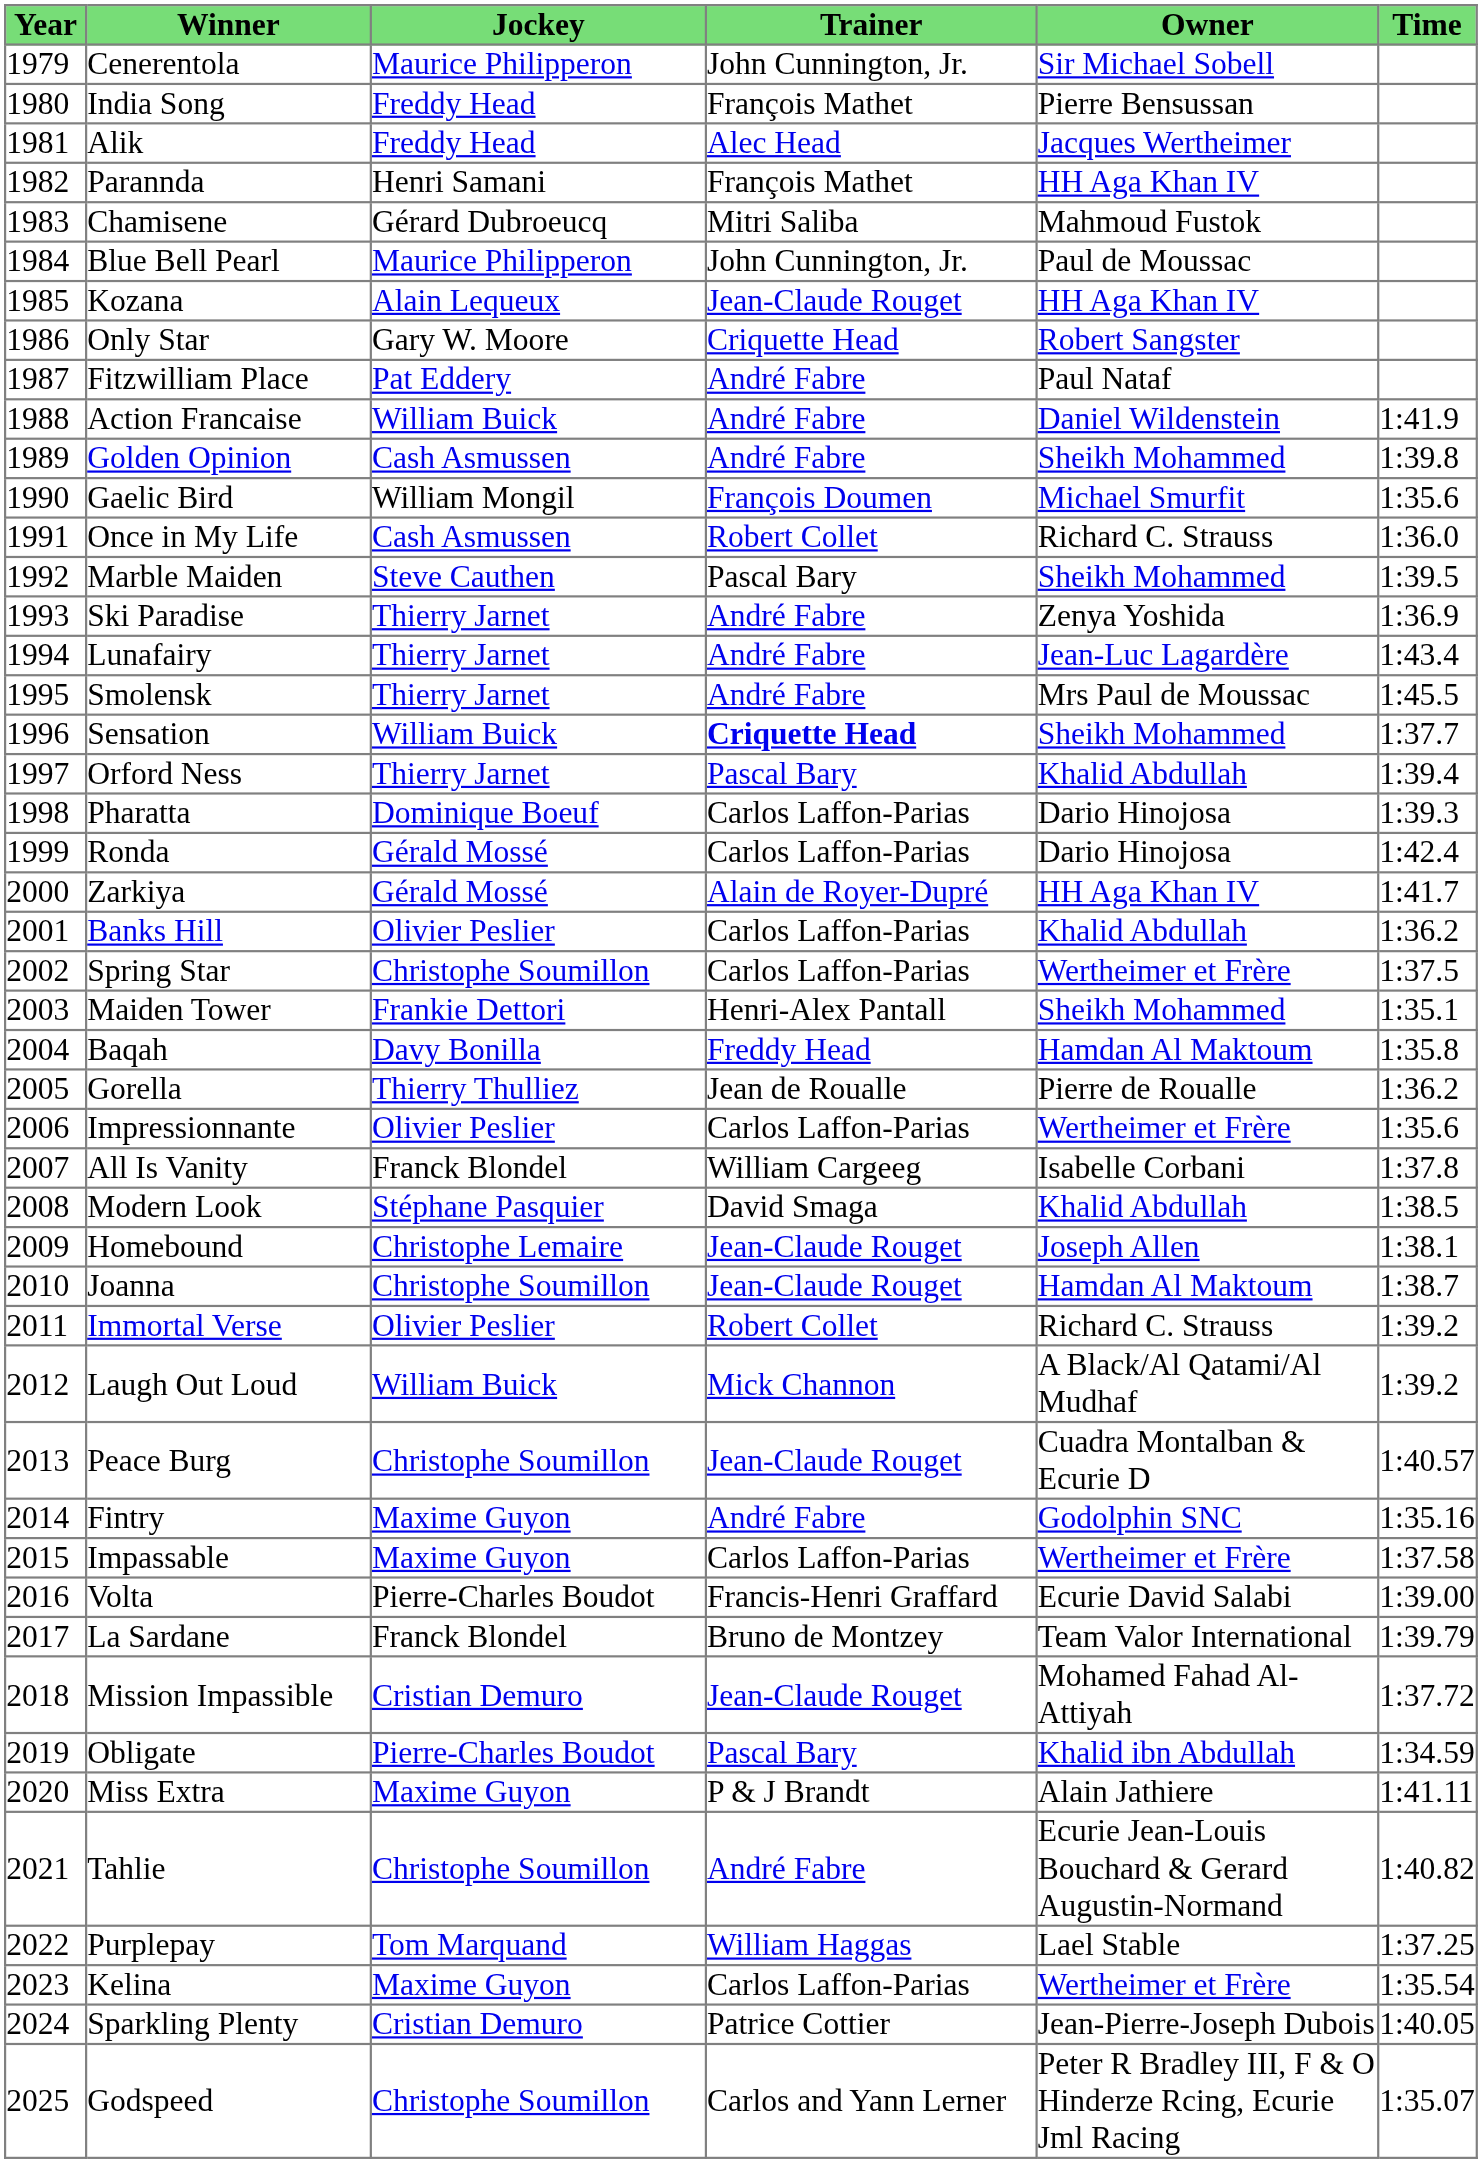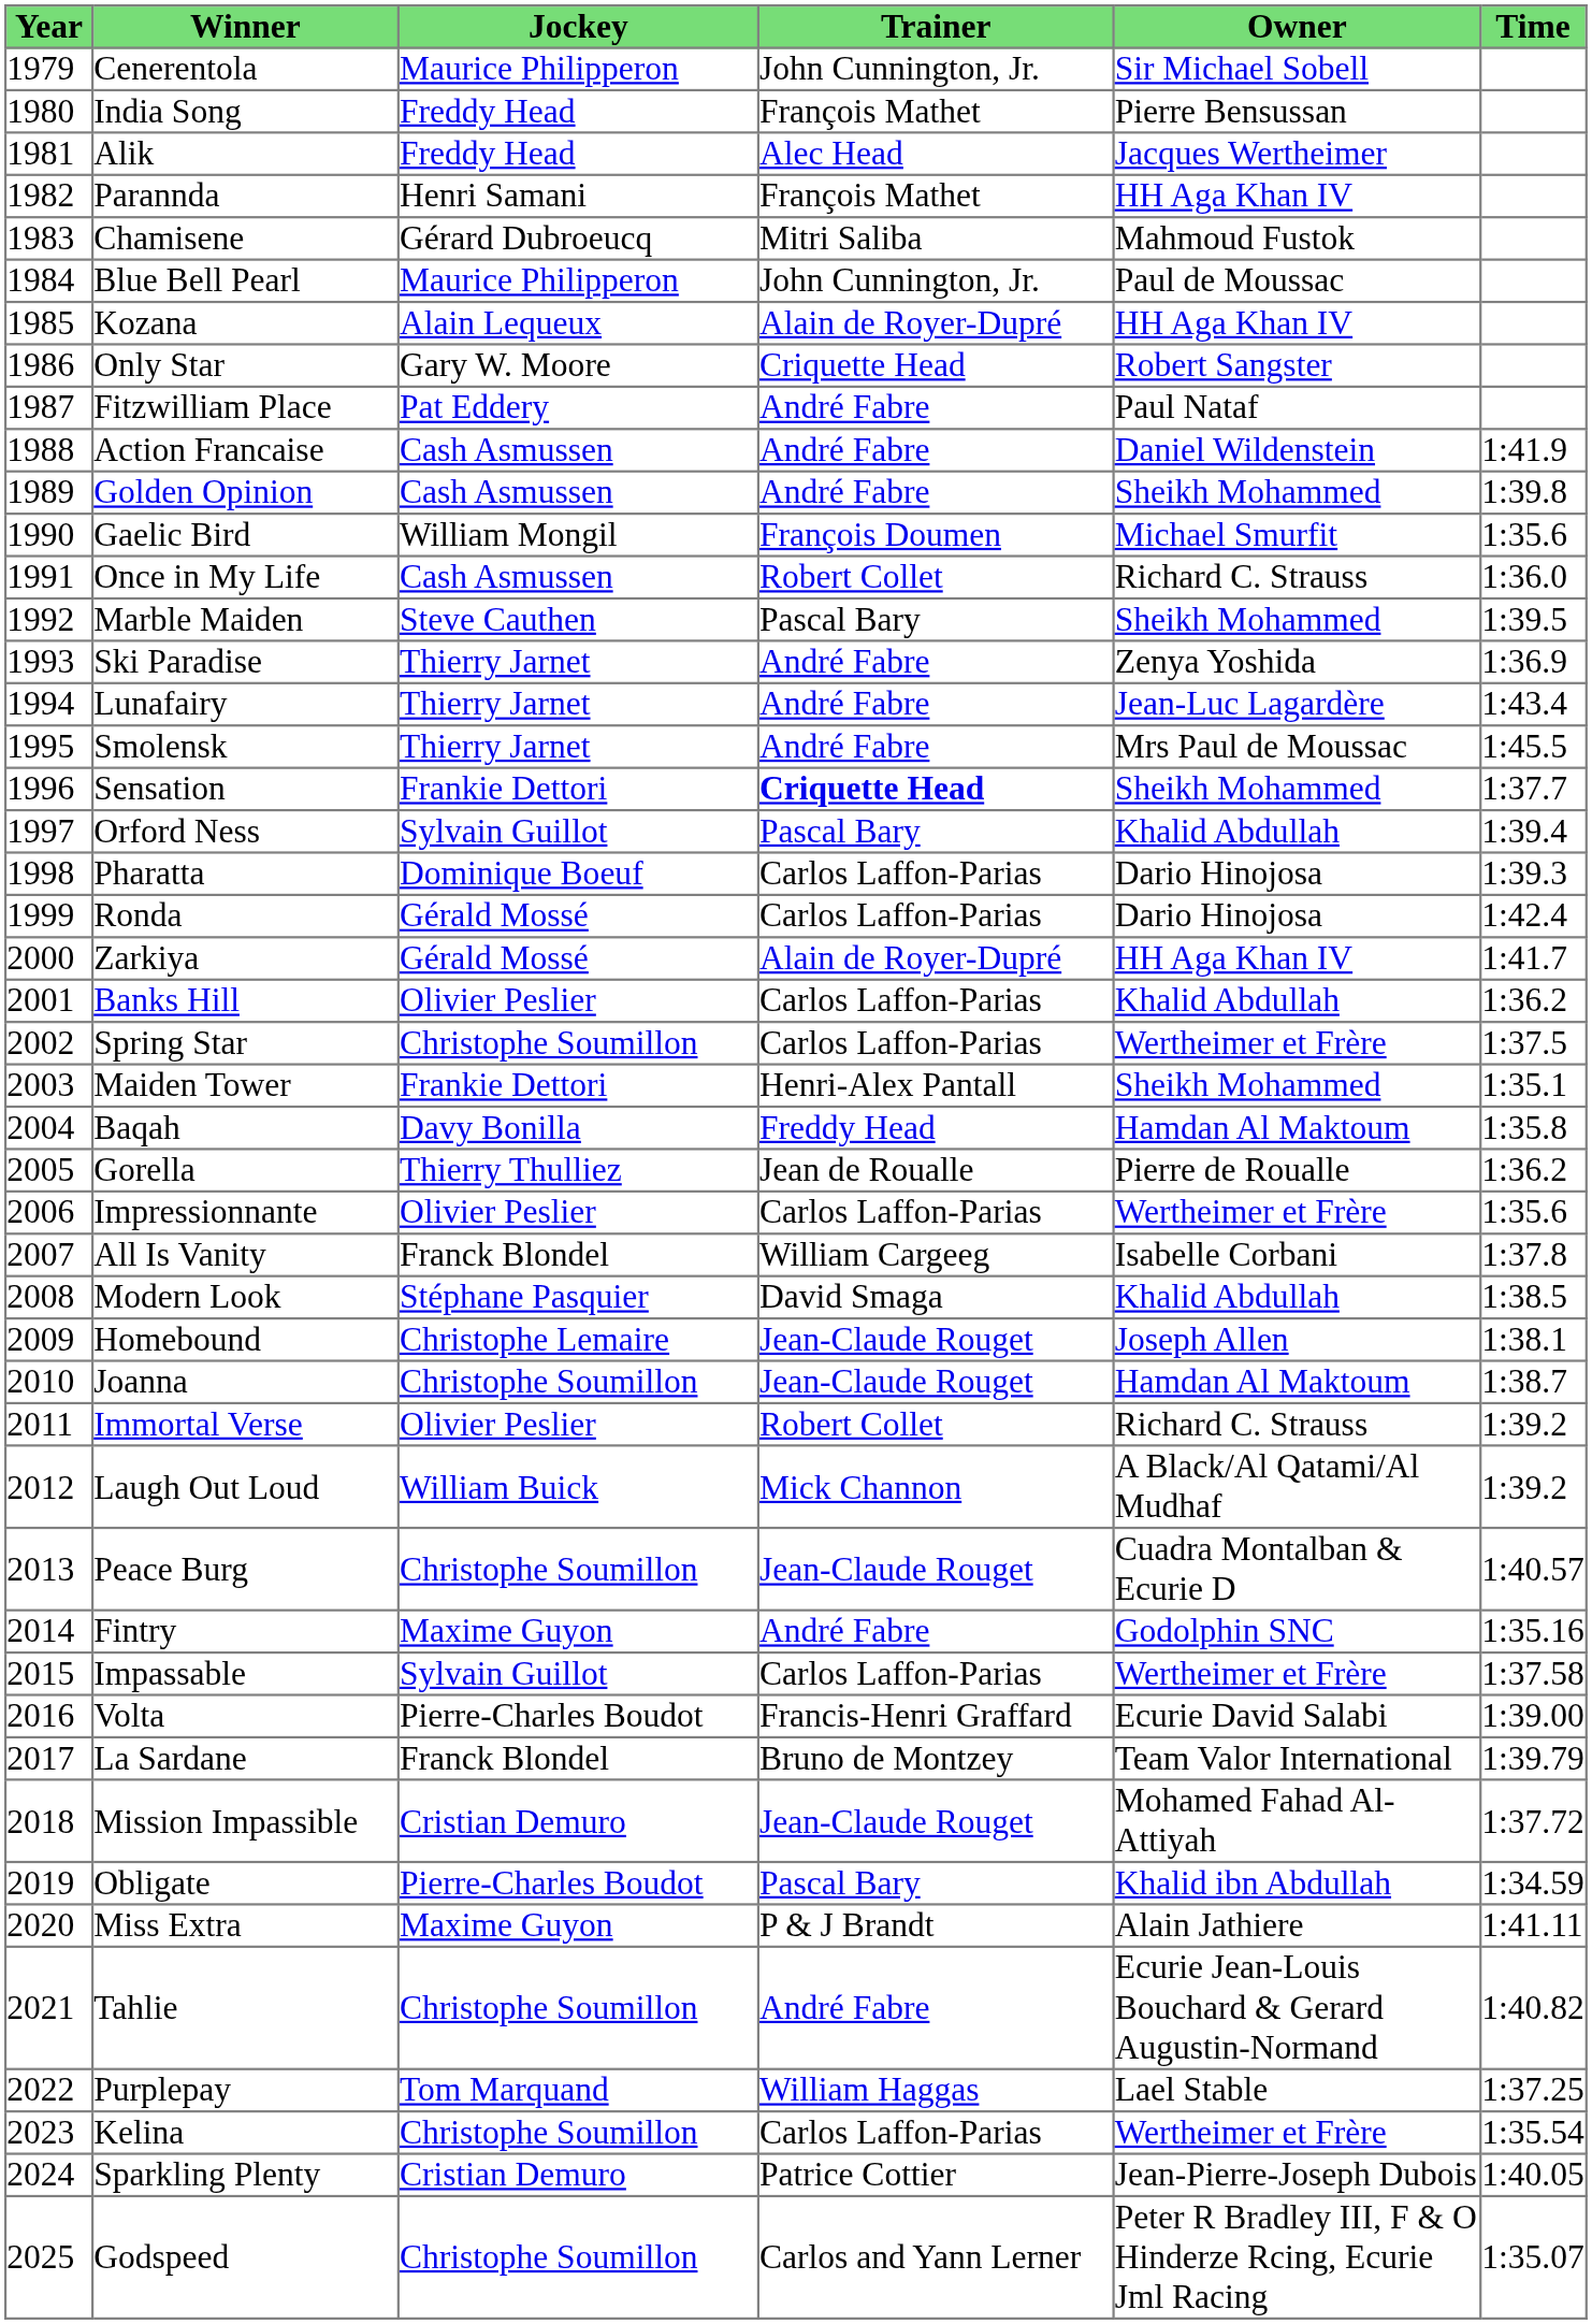 <table class = "sortable" | border="1" cellpadding="0" style="border-collapse: collapse; font-size:90%">
 <tr bgcolor="#77dd77" align="center">
 <th width="36px"><strong>Year</strong><br></th>
 <th width="129px"><strong>Winner</strong><br></th>
 <th width="152px"><strong>Jockey</strong><br></th>
 <th width="150px"><strong>Trainer</strong><br></th>
 <th width="155px"><strong>Owner</strong><br></th>
 <th><strong>Time</strong><br></th>
 </tr>
 <tr>
 <td>1979</td>
 <td>Cenerentola</td>
 <td><a href='#'>Maurice Philipperon</a></td>
 <td>John Cunnington, Jr.</td>
 <td><a href='#'>Sir Michael Sobell</a></td>
 <td></td>
 </tr>
 <tr>
 <td>1980</td>
 <td>India Song</td>
 <td><a href='#'>Freddy Head</a></td>
 <td>François Mathet</td>
 <td>Pierre Bensussan</td>
 <td></td>
 </tr>
 <tr>
 <td>1981</td>
 <td>Alik</td>
 <td><a href='#'>Freddy Head</a></td>
 <td><a href='#'>Alec Head</a></td>
 <td><a href='#'>Jacques Wertheimer</a></td>
 <td></td>
 </tr>
 <tr>
 <td>1982</td>
 <td>Parannda</td>
 <td>Henri Samani</td>
 <td>François Mathet</td>
 <td><a href='#'>HH Aga Khan IV</a></td>
 <td></td>
 </tr>
 <tr>
 <td>1983</td>
 <td>Chamisene</td>
 <td>Gérard Dubroeucq</td>
 <td>Mitri Saliba</td>
 <td>Mahmoud Fustok</td>
 <td></td>
 </tr>
 <tr>
 <td>1984</td>
 <td>Blue Bell Pearl</td>
 <td><a href='#'>Maurice Philipperon</a></td>
 <td>John Cunnington, Jr.</td>
 <td>Paul de Moussac</td>
 <td></td>
 </tr>
 <tr>
 <td>1985</td>
 <td>Kozana</td>
 <td><a href='#'>Alain Lequeux</a></td>
-<td><a href='#'>Jean-Claude Rouget</a></td>
+<td><a href='#'>Alain de Royer-Dupré</a></td>
 <td><a href='#'>HH Aga Khan IV</a></td>
 <td></td>
 </tr>
 <tr>
 <td>1986</td>
 <td>Only Star</td>
 <td>Gary W. Moore</td>
 <td><a href='#'>Criquette Head</a></td>
 <td><a href='#'>Robert Sangster</a></td>
 <td></td>
 </tr>
 <tr>
 <td>1987</td>
 <td>Fitzwilliam Place</td>
 <td><a href='#'>Pat Eddery</a></td>
 <td><a href='#'>André Fabre</a></td>
 <td>Paul Nataf</td>
 <td></td>
 </tr>
 <tr>
 <td>1988</td>
 <td>Action Francaise</td>
-<td><a href='#'>William Buick</a></td>
+<td><a href='#'>Cash Asmussen</a></td>
 <td><a href='#'>André Fabre</a></td>
 <td><a href='#'>Daniel Wildenstein</a></td>
 <td>1:41.9</td>
 </tr>
 <tr>
 <td>1989</td>
 <td><a href='#'>Golden Opinion</a></td>
 <td><a href='#'>Cash Asmussen</a></td>
 <td><a href='#'>André Fabre</a></td>
 <td><a href='#'>Sheikh Mohammed</a></td>
 <td>1:39.8</td>
 </tr>
 <tr>
 <td>1990</td>
 <td>Gaelic Bird</td>
 <td>William Mongil</td>
 <td><a href='#'>François Doumen</a></td>
 <td><a href='#'>Michael Smurfit</a></td>
 <td>1:35.6</td>
 </tr>
 <tr>
 <td>1991</td>
 <td>Once in My Life</td>
 <td><a href='#'>Cash Asmussen</a></td>
 <td><a href='#'>Robert Collet</a></td>
 <td>Richard C. Strauss</td>
 <td>1:36.0</td>
 </tr>
 <tr>
 <td>1992</td>
 <td>Marble Maiden</td>
 <td><a href='#'>Steve Cauthen</a></td>
 <td>Pascal Bary</td>
 <td><a href='#'>Sheikh Mohammed</a></td>
 <td>1:39.5</td>
 </tr>
 <tr>
 <td>1993</td>
 <td>Ski Paradise</td>
 <td><a href='#'>Thierry Jarnet</a></td>
 <td><a href='#'>André Fabre</a></td>
 <td>Zenya Yoshida</td>
 <td>1:36.9</td>
 </tr>
 <tr>
 <td>1994</td>
 <td>Lunafairy</td>
 <td><a href='#'>Thierry Jarnet</a></td>
 <td><a href='#'>André Fabre</a></td>
 <td><a href='#'>Jean-Luc Lagardère</a></td>
 <td>1:43.4</td>
 </tr>
 <tr>
 <td>1995</td>
 <td>Smolensk</td>
 <td><a href='#'>Thierry Jarnet</a></td>
 <td><a href='#'>André Fabre</a></td>
 <td>Mrs Paul de Moussac</td>
 <td>1:45.5</td>
 </tr>
 <tr>
 <td>1996</td>
 <td>Sensation</td>
-<td><a href='#'>William Buick</a></td>
+<td><a href='#'>Frankie Dettori</a></td>
 <td><strong><a href='#'>Criquette Head</a></strong></td>
 <td><a href='#'>Sheikh Mohammed</a></td>
 <td>1:37.7</td>
 </tr>
 <tr>
 <td>1997</td>
 <td>Orford Ness</td>
-<td><a href='#'>Thierry Jarnet</a></td>
+<td><a href='#'>Sylvain Guillot</a></td>
 <td><a href='#'>Pascal Bary</a></td>
 <td><a href='#'>Khalid Abdullah</a></td>
 <td>1:39.4</td>
 </tr>
 <tr>
 <td>1998</td>
 <td>Pharatta</td>
 <td><a href='#'>Dominique Boeuf</a></td>
 <td>Carlos Laffon-Parias</td>
 <td>Dario Hinojosa</td>
 <td>1:39.3</td>
 </tr>
 <tr>
 <td>1999</td>
 <td>Ronda</td>
 <td><a href='#'>Gérald Mossé</a></td>
 <td>Carlos Laffon-Parias</td>
 <td>Dario Hinojosa</td>
 <td>1:42.4</td>
 </tr>
 <tr>
 <td>2000</td>
 <td>Zarkiya</td>
 <td><a href='#'>Gérald Mossé</a></td>
 <td><a href='#'>Alain de Royer-Dupré</a></td>
 <td><a href='#'>HH Aga Khan IV</a></td>
 <td>1:41.7</td>
 </tr>
 <tr>
 <td>2001</td>
 <td><a href='#'>Banks Hill</a></td>
 <td><a href='#'>Olivier Peslier</a></td>
 <td>Carlos Laffon-Parias</td>
 <td><a href='#'>Khalid Abdullah</a></td>
 <td>1:36.2</td>
 </tr>
 <tr>
 <td>2002</td>
 <td>Spring Star</td>
 <td><a href='#'>Christophe Soumillon</a></td>
 <td>Carlos Laffon-Parias</td>
 <td><a href='#'>Wertheimer et Frère</a></td>
 <td>1:37.5</td>
 </tr>
 <tr>
 <td>2003</td>
 <td>Maiden Tower</td>
 <td><a href='#'>Frankie Dettori</a></td>
 <td>Henri-Alex Pantall</td>
 <td><a href='#'>Sheikh Mohammed</a></td>
 <td>1:35.1</td>
 </tr>
 <tr>
 <td>2004</td>
 <td>Baqah</td>
 <td><a href='#'>Davy Bonilla</a></td>
 <td><a href='#'>Freddy Head</a></td>
 <td><a href='#'>Hamdan Al Maktoum</a></td>
 <td>1:35.8</td>
 </tr>
 <tr>
 <td>2005</td>
 <td>Gorella</td>
 <td><a href='#'>Thierry Thulliez</a></td>
 <td>Jean de Roualle</td>
 <td>Pierre de Roualle</td>
 <td>1:36.2</td>
 </tr>
 <tr>
 <td>2006</td>
 <td>Impressionnante</td>
 <td><a href='#'>Olivier Peslier</a></td>
 <td>Carlos Laffon-Parias</td>
 <td><a href='#'>Wertheimer et Frère</a></td>
 <td>1:35.6</td>
 </tr>
 <tr>
 <td>2007</td>
 <td>All Is Vanity</td>
 <td>Franck Blondel</td>
 <td>William Cargeeg</td>
 <td>Isabelle Corbani</td>
 <td>1:37.8</td>
 </tr>
 <tr>
 <td>2008</td>
 <td>Modern Look</td>
 <td><a href='#'>Stéphane Pasquier</a></td>
 <td>David Smaga</td>
 <td><a href='#'>Khalid Abdullah</a></td>
 <td>1:38.5</td>
 </tr>
 <tr>
 <td>2009</td>
 <td>Homebound</td>
 <td><a href='#'>Christophe Lemaire</a></td>
 <td><a href='#'>Jean-Claude Rouget</a></td>
 <td><a href='#'>Joseph Allen</a></td>
 <td>1:38.1</td>
 </tr>
 <tr>
 <td>2010</td>
 <td>Joanna</td>
 <td><a href='#'>Christophe Soumillon</a></td>
 <td><a href='#'>Jean-Claude Rouget</a></td>
 <td><a href='#'>Hamdan Al Maktoum</a></td>
 <td>1:38.7</td>
 </tr>
 <tr>
 <td>2011</td>
 <td><a href='#'>Immortal Verse</a></td>
 <td><a href='#'>Olivier Peslier</a></td>
 <td><a href='#'>Robert Collet</a></td>
 <td>Richard C. Strauss</td>
 <td>1:39.2</td>
 </tr>
 <tr>
 <td>2012</td>
 <td>Laugh Out Loud</td>
 <td><a href='#'>William Buick</a></td>
 <td><a href='#'>Mick Channon</a></td>
 <td>A Black/Al Qatami/Al Mudhaf</td>
 <td>1:39.2</td>
 </tr>
 <tr>
 <td>2013</td>
 <td>Peace Burg</td>
 <td><a href='#'>Christophe Soumillon</a></td>
 <td><a href='#'>Jean-Claude Rouget</a></td>
 <td>Cuadra Montalban & Ecurie D</td>
 <td>1:40.57</td>
 </tr>
 <tr>
 <td>2014</td>
 <td>Fintry</td>
 <td><a href='#'>Maxime Guyon</a></td>
 <td><a href='#'>André Fabre</a></td>
 <td><a href='#'>Godolphin SNC</a></td>
 <td>1:35.16</td>
 </tr>
 <tr>
 <td>2015</td>
 <td>Impassable</td>
-<td><a href='#'>Maxime Guyon</a></td>
+<td><a href='#'>Sylvain Guillot</a></td>
 <td>Carlos Laffon-Parias</td>
 <td><a href='#'>Wertheimer et Frère</a></td>
 <td>1:37.58</td>
 </tr>
 <tr>
 <td>2016</td>
 <td>Volta</td>
 <td>Pierre-Charles Boudot</td>
 <td>Francis-Henri Graffard</td>
 <td>Ecurie David Salabi</td>
 <td>1:39.00</td>
 </tr>
 <tr>
 <td>2017</td>
 <td>La Sardane</td>
 <td>Franck Blondel</td>
 <td>Bruno de Montzey</td>
 <td>Team Valor International</td>
 <td>1:39.79</td>
 </tr>
 <tr>
 <td>2018</td>
 <td>Mission Impassible</td>
 <td><a href='#'>Cristian Demuro</a></td>
 <td><a href='#'>Jean-Claude Rouget</a></td>
 <td>Mohamed Fahad Al-Attiyah</td>
 <td>1:37.72</td>
 </tr>
 <tr>
 <td>2019</td>
 <td>Obligate</td>
 <td><a href='#'>Pierre-Charles Boudot</a></td>
 <td><a href='#'>Pascal Bary</a></td>
 <td><a href='#'>Khalid ibn Abdullah</a></td>
 <td>1:34.59</td>
 </tr>
 <tr>
 <td>2020</td>
 <td>Miss Extra</td>
 <td><a href='#'>Maxime Guyon</a></td>
 <td>P & J Brandt</td>
 <td>Alain Jathiere</td>
 <td>1:41.11</td>
 </tr>
 <tr>
 <td>2021</td>
 <td>Tahlie</td>
 <td><a href='#'>Christophe Soumillon</a></td>
 <td><a href='#'>André Fabre</a></td>
 <td>Ecurie Jean-Louis Bouchard & Gerard Augustin-Normand</td>
 <td>1:40.82</td>
 </tr>
 <tr>
 <td>2022</td>
 <td>Purplepay</td>
 <td><a href='#'>Tom Marquand</a></td>
 <td><a href='#'>William Haggas</a></td>
 <td>Lael Stable</td>
 <td>1:37.25</td>
 </tr>
 <tr>
 <td>2023</td>
 <td>Kelina</td>
-<td><a href='#'>Maxime Guyon</a></td>
+<td><a href='#'>Christophe Soumillon</a></td>
 <td>Carlos Laffon-Parias</td>
 <td><a href='#'>Wertheimer et Frère</a></td>
 <td>1:35.54</td>
 </tr>
 <tr>
 <td>2024</td>
 <td>Sparkling Plenty</td>
 <td><a href='#'>Cristian Demuro</a></td>
 <td>Patrice Cottier</td>
 <td>Jean-Pierre-Joseph Dubois</td>
 <td>1:40.05</td>
 </tr>
 <tr>
 <td>2025</td>
 <td>Godspeed</td>
 <td><a href='#'>Christophe Soumillon</a></td>
 <td>Carlos and Yann Lerner</td>
 <td>Peter R Bradley III, F & O Hinderze Rcing, Ecurie Jml Racing</td>
 <td>1:35.07</td>
 </tr>
 </table>
